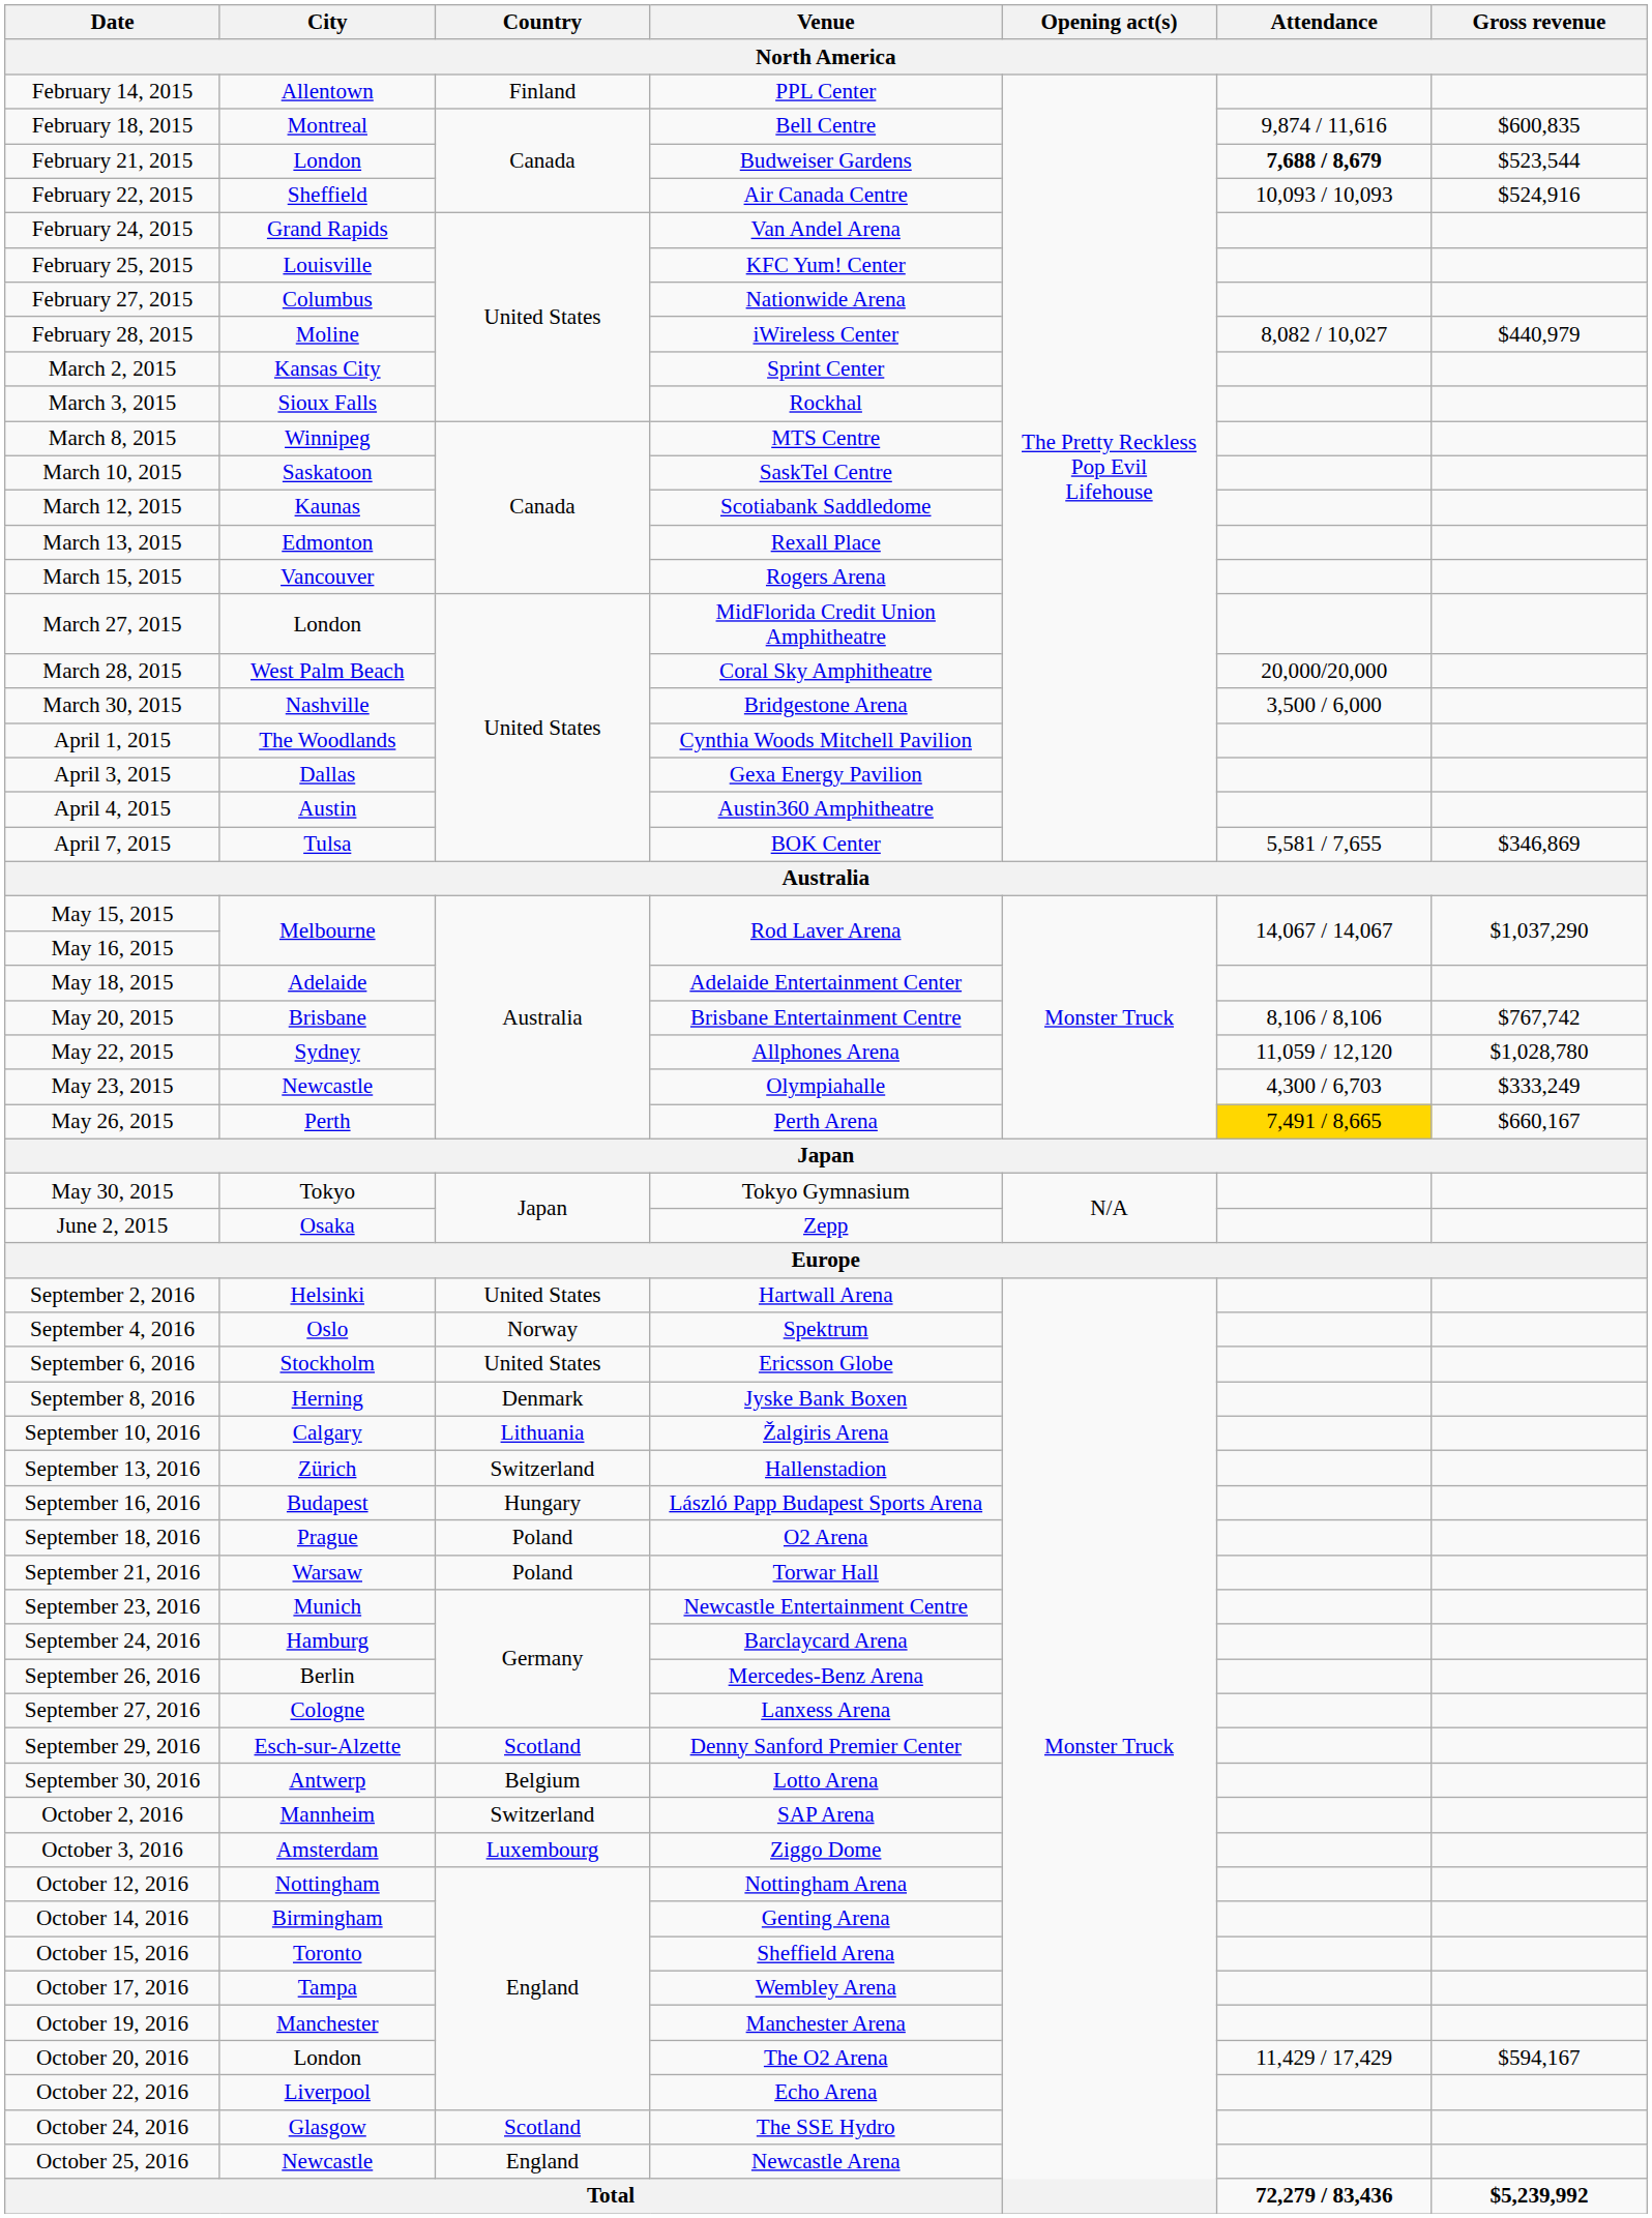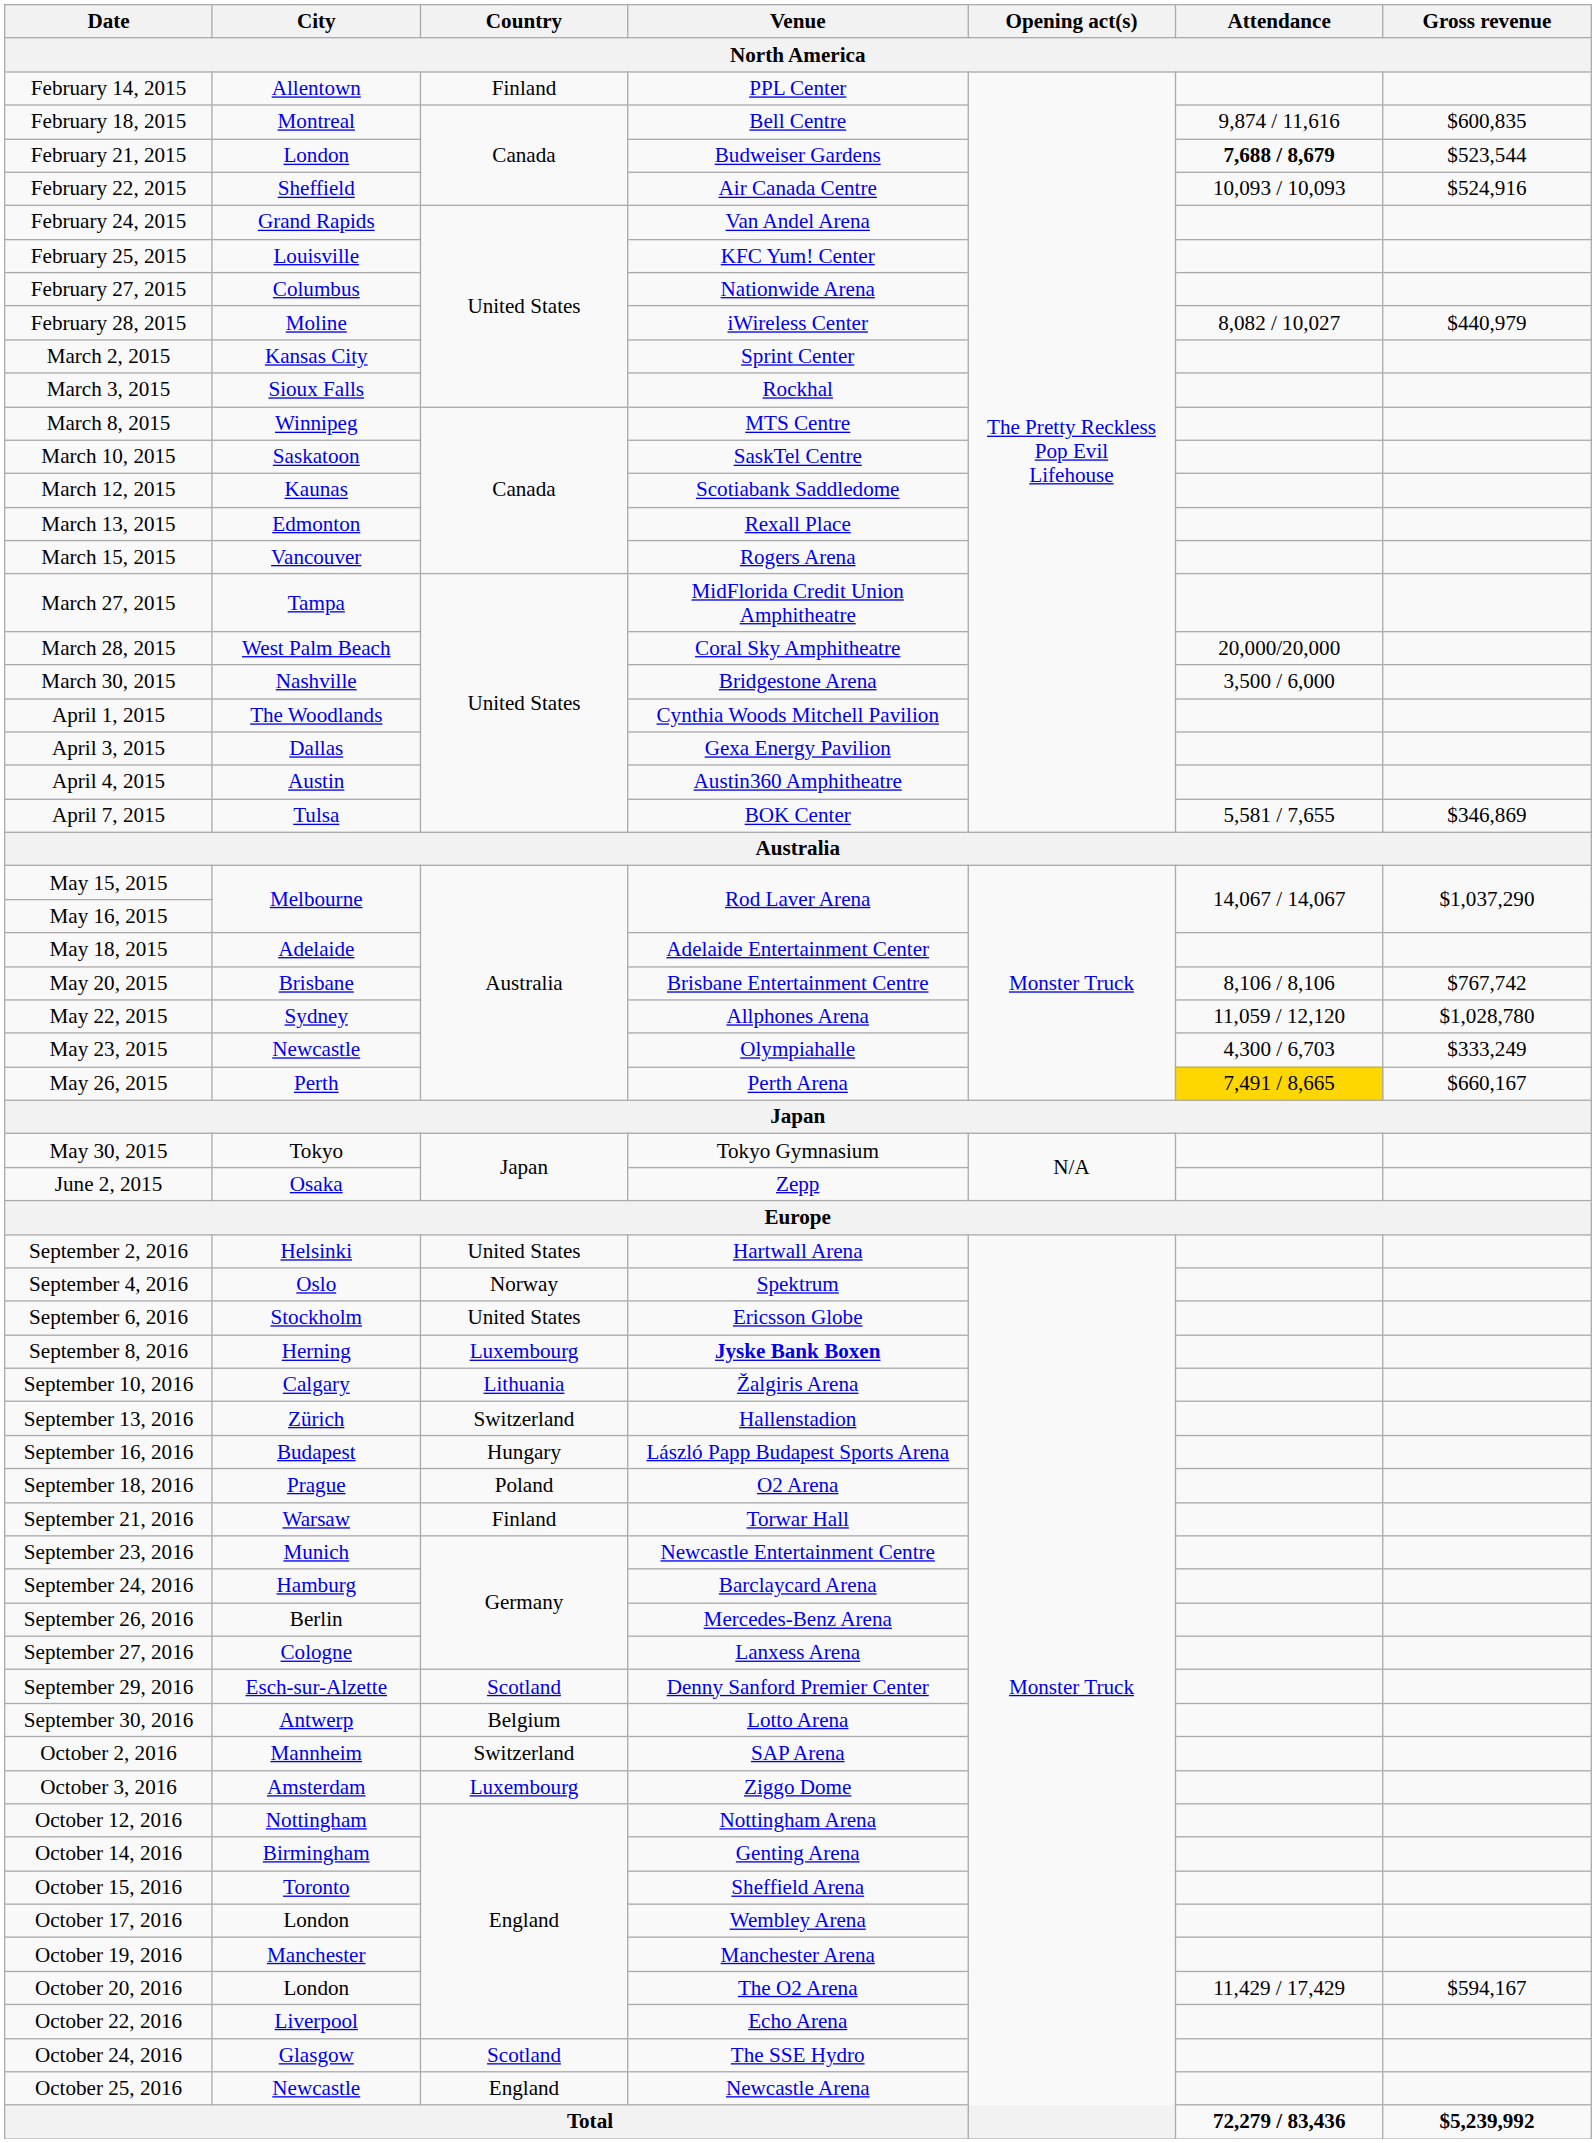 <table class="wikitable" style="text-align:center;">
 <tr>
 <th style="width:150px;">Date</th>
 <th style="width:150px;">City</th>
 <th style="width:150px;">Country</th>
 <th style="width:250px;">Venue</th>
 <th style="width:150px;">Opening act(s)</th>
 <th style="width:150px;">Attendance</th>
 <th style="width:150px;">Gross revenue</th>
 </tr>
 <tr>
 <th colspan="7" style="text-align:center;"><strong>North America</strong></th>
 </tr>
 <tr>
 <td>February 14, 2015</td>
 <td><a href='#'>Allentown</a></td>
 <td>Finland</td>
 <td><a href='#'>PPL Center</a></td>
 <td rowspan="22"><a href='#'>The Pretty Reckless</a> <br> <a href='#'>Pop Evil</a> <br> <a href='#'>Lifehouse</a></td>
 <td></td>
 <td></td>
 </tr>
 <tr>
 <td>February 18, 2015</td>
 <td><a href='#'>Montreal</a></td>
 <td rowspan="3">Canada</td>
 <td><a href='#'>Bell Centre</a></td>
 <td>9,874 / 11,616</td>
 <td>$600,835</td>
 </tr>
 <tr>
 <td>February 21, 2015</td>
 <td><a href='#'>London</a></td>
 <td><a href='#'>Budweiser Gardens</a></td>
 <td><strong>7,688 / 8,679</strong></td>
 <td>$523,544</td>
 </tr>
 <tr>
 <td>February 22, 2015</td>
 <td><a href='#'>Sheffield</a></td>
 <td><a href='#'>Air Canada Centre</a></td>
 <td>10,093 / 10,093</td>
 <td>$524,916</td>
 </tr>
 <tr>
 <td>February 24, 2015</td>
 <td><a href='#'>Grand Rapids</a></td>
 <td rowspan="6">United States</td>
 <td><a href='#'>Van Andel Arena</a></td>
 <td></td>
 <td></td>
 </tr>
 <tr>
 <td>February 25, 2015</td>
 <td><a href='#'>Louisville</a></td>
 <td><a href='#'>KFC Yum! Center</a></td>
 <td></td>
 <td></td>
 </tr>
 <tr>
 <td>February 27, 2015</td>
 <td><a href='#'>Columbus</a></td>
 <td><a href='#'>Nationwide Arena</a></td>
 <td></td>
 <td></td>
 </tr>
 <tr>
 <td>February 28, 2015</td>
 <td><a href='#'>Moline</a></td>
 <td><a href='#'>iWireless Center</a></td>
 <td>8,082 / 10,027</td>
 <td>$440,979</td>
 </tr>
 <tr>
 <td>March 2, 2015</td>
 <td><a href='#'>Kansas City</a></td>
 <td><a href='#'>Sprint Center</a></td>
 <td></td>
 <td></td>
 </tr>
 <tr>
 <td>March 3, 2015</td>
 <td><a href='#'>Sioux Falls</a></td>
 <td><a href='#'>Rockhal</a></td>
 <td></td>
 <td></td>
 </tr>
 <tr>
 <td>March 8, 2015</td>
 <td><a href='#'>Winnipeg</a></td>
 <td rowspan="5">Canada</td>
 <td><a href='#'>MTS Centre</a></td>
 <td></td>
 <td></td>
 </tr>
 <tr>
 <td>March 10, 2015</td>
 <td><a href='#'>Saskatoon</a></td>
 <td><a href='#'>SaskTel Centre</a></td>
 <td></td>
 <td></td>
 </tr>
 <tr>
 <td>March 12, 2015</td>
 <td><a href='#'>Kaunas</a></td>
 <td><a href='#'>Scotiabank Saddledome</a></td>
 <td></td>
 <td></td>
 </tr>
 <tr>
 <td>March 13, 2015</td>
 <td><a href='#'>Edmonton</a></td>
 <td><a href='#'>Rexall Place</a></td>
 <td></td>
 <td></td>
 </tr>
 <tr>
 <td>March 15, 2015</td>
 <td><a href='#'>Vancouver</a></td>
 <td><a href='#'>Rogers Arena</a></td>
 <td></td>
 <td></td>
 </tr>
 <tr>
 <td>March 27, 2015</td>
-<td>London</td>
+<td><a href='#'>Tampa</a></td>
 <td rowspan="7">United States</td>
 <td><a href='#'>MidFlorida Credit Union Amphitheatre</a></td>
 <td></td>
 <td></td>
 </tr>
 <tr>
 <td>March 28, 2015</td>
 <td><a href='#'>West Palm Beach</a></td>
 <td><a href='#'>Coral Sky Amphitheatre</a></td>
 <td>20,000/20,000</td>
 <td></td>
 </tr>
 <tr>
 <td>March 30, 2015</td>
 <td><a href='#'>Nashville</a></td>
 <td><a href='#'>Bridgestone Arena</a></td>
 <td>3,500 / 6,000</td>
 <td></td>
 </tr>
 <tr>
 <td>April 1, 2015</td>
 <td><a href='#'>The Woodlands</a></td>
 <td><a href='#'>Cynthia Woods Mitchell Pavilion</a></td>
 <td></td>
 <td></td>
 </tr>
 <tr>
 <td>April 3, 2015</td>
 <td><a href='#'>Dallas</a></td>
 <td><a href='#'>Gexa Energy Pavilion</a></td>
 <td></td>
 <td></td>
 </tr>
 <tr>
 <td>April 4, 2015</td>
 <td><a href='#'>Austin</a></td>
 <td><a href='#'>Austin360 Amphitheatre</a></td>
 <td></td>
 <td></td>
 </tr>
 <tr>
 <td>April 7, 2015</td>
 <td><a href='#'>Tulsa</a></td>
 <td><a href='#'>BOK Center</a></td>
 <td>5,581 / 7,655</td>
 <td>$346,869</td>
 </tr>
 <tr>
 <th colspan="7" style="text-align:center;"><strong>Australia</strong></th>
 </tr>
 <tr>
 <td>May 15, 2015</td>
 <td rowspan="2"><a href='#'>Melbourne</a></td>
 <td rowspan="7">Australia</td>
 <td rowspan="2"><a href='#'>Rod Laver Arena</a></td>
 <td rowspan="7"><a href='#'>Monster Truck</a></td>
 <td rowspan="2">14,067 / 14,067</td>
 <td rowspan="2">$1,037,290</td>
 </tr>
 <tr>
 <td>May 16, 2015</td>
 </tr>
 <tr>
 <td>May 18, 2015</td>
 <td><a href='#'>Adelaide</a></td>
 <td><a href='#'>Adelaide Entertainment Center</a></td>
 <td></td>
 <td></td>
 </tr>
 <tr>
 <td>May 20, 2015</td>
 <td><a href='#'>Brisbane</a></td>
 <td><a href='#'>Brisbane Entertainment Centre</a></td>
 <td>8,106 / 8,106</td>
 <td>$767,742</td>
 </tr>
 <tr>
 <td>May 22, 2015</td>
 <td><a href='#'>Sydney</a></td>
 <td><a href='#'>Allphones Arena</a></td>
 <td>11,059 / 12,120</td>
 <td>$1,028,780</td>
 </tr>
 <tr>
 <td>May 23, 2015</td>
 <td><a href='#'>Newcastle</a></td>
 <td><a href='#'>Olympiahalle</a></td>
 <td>4,300 / 6,703</td>
 <td>$333,249</td>
 </tr>
 <tr>
 <td>May 26, 2015</td>
 <td><a href='#'>Perth</a></td>
 <td><a href='#'>Perth Arena</a></td>
 <td style="background: gold;">7,491 / 8,665</td>
 <td>$660,167</td>
 </tr>
 <tr>
 <th colspan="7" style="text-align:center;"><strong>Japan</strong></th>
 </tr>
 <tr>
 <td>May 30, 2015</td>
 <td>Tokyo</td>
 <td rowspan="2">Japan</td>
 <td>Tokyo Gymnasium</td>
 <td rowspan="2">N/A</td>
 <td></td>
 <td></td>
 </tr>
 <tr>
 <td>June 2, 2015</td>
 <td><a href='#'>Osaka</a></td>
 <td><a href='#'>Zepp</a></td>
 <td></td>
 <td></td>
 </tr>
 <tr>
 <th colspan="7"><strong>Europe</strong></th>
 </tr>
 <tr>
 <td>September 2, 2016</td>
 <td><a href='#'>Helsinki</a></td>
 <td>United States</td>
 <td><a href='#'>Hartwall Arena</a></td>
 <td rowspan="27"><a href='#'>Monster Truck</a></td>
 <td></td>
 <td></td>
 </tr>
 <tr>
 <td>September 4, 2016</td>
 <td><a href='#'>Oslo</a></td>
 <td>Norway</td>
 <td><a href='#'>Spektrum</a></td>
 <td></td>
 <td></td>
 </tr>
 <tr>
 <td>September 6, 2016</td>
 <td><a href='#'>Stockholm</a></td>
 <td>United States</td>
 <td><a href='#'>Ericsson Globe</a></td>
 <td></td>
 <td></td>
 </tr>
 <tr>
 <td>September 8, 2016</td>
 <td><a href='#'>Herning</a></td>
-<td>Denmark</td>
-<td><a href='#'>Jyske Bank Boxen</a></td>
+<td><a href='#'>Luxembourg</a></td>
+<td><strong><a href='#'>Jyske Bank Boxen</a></strong></td>
 <td></td>
 <td></td>
 </tr>
 <tr>
 <td>September 10, 2016</td>
 <td><a href='#'>Calgary</a></td>
 <td><a href='#'>Lithuania</a></td>
 <td><a href='#'>Žalgiris Arena</a></td>
 <td></td>
 <td></td>
 </tr>
 <tr>
 <td>September 13, 2016</td>
 <td><a href='#'>Zürich</a></td>
 <td>Switzerland</td>
 <td><a href='#'>Hallenstadion</a></td>
 <td></td>
 <td></td>
 </tr>
 <tr>
 <td>September 16, 2016</td>
 <td><a href='#'>Budapest</a></td>
 <td>Hungary</td>
 <td><a href='#'>László Papp Budapest Sports Arena</a></td>
 <td></td>
 <td></td>
 </tr>
 <tr>
 <td>September 18, 2016</td>
 <td><a href='#'>Prague</a></td>
 <td>Poland</td>
 <td><a href='#'>O2 Arena</a></td>
 <td></td>
 <td></td>
 </tr>
 <tr>
 <td>September 21, 2016</td>
 <td><a href='#'>Warsaw</a></td>
-<td>Poland</td>
+<td>Finland</td>
 <td><a href='#'>Torwar Hall</a></td>
 <td></td>
 <td></td>
 </tr>
 <tr>
 <td>September 23, 2016</td>
 <td><a href='#'>Munich</a></td>
 <td rowspan="4">Germany</td>
 <td><a href='#'>Newcastle Entertainment Centre</a></td>
 <td></td>
 <td></td>
 </tr>
 <tr>
 <td>September 24, 2016</td>
 <td><a href='#'>Hamburg</a></td>
 <td><a href='#'>Barclaycard Arena</a></td>
 <td></td>
 <td></td>
 </tr>
 <tr>
 <td>September 26, 2016</td>
 <td>Berlin</td>
 <td><a href='#'>Mercedes-Benz Arena</a></td>
 <td></td>
 <td></td>
 </tr>
 <tr>
 <td>September 27, 2016</td>
 <td><a href='#'>Cologne</a></td>
 <td><a href='#'>Lanxess Arena</a></td>
 <td></td>
 <td></td>
 </tr>
 <tr>
 <td>September 29, 2016</td>
 <td><a href='#'>Esch-sur-Alzette</a></td>
 <td><a href='#'>Scotland</a></td>
 <td><a href='#'>Denny Sanford Premier Center</a></td>
 <td></td>
 <td></td>
 </tr>
 <tr>
 <td>September 30, 2016</td>
 <td><a href='#'>Antwerp</a></td>
 <td>Belgium</td>
 <td><a href='#'>Lotto Arena</a></td>
 <td></td>
 <td></td>
 </tr>
 <tr>
 <td>October 2, 2016</td>
 <td><a href='#'>Mannheim</a></td>
 <td>Switzerland</td>
 <td><a href='#'>SAP Arena</a></td>
 <td></td>
 <td></td>
 </tr>
 <tr>
 <td>October 3, 2016</td>
 <td><a href='#'>Amsterdam</a></td>
 <td><a href='#'>Luxembourg</a></td>
 <td><a href='#'>Ziggo Dome</a></td>
 <td></td>
 <td></td>
 </tr>
 <tr>
 <td>October 12, 2016</td>
 <td><a href='#'>Nottingham</a></td>
 <td rowspan="7">England</td>
 <td><a href='#'>Nottingham Arena</a></td>
 <td></td>
 <td></td>
 </tr>
 <tr>
 <td>October 14, 2016</td>
 <td><a href='#'>Birmingham</a></td>
 <td><a href='#'>Genting Arena</a></td>
 <td></td>
 <td></td>
 </tr>
 <tr>
 <td>October 15, 2016</td>
 <td><a href='#'>Toronto</a></td>
 <td><a href='#'>Sheffield Arena</a></td>
 <td></td>
 <td></td>
 </tr>
 <tr>
 <td>October 17, 2016</td>
-<td><a href='#'>Tampa</a></td>
+<td>London</td>
 <td><a href='#'>Wembley Arena</a></td>
 <td></td>
 <td></td>
 </tr>
 <tr>
 <td>October 19, 2016</td>
 <td><a href='#'>Manchester</a></td>
 <td><a href='#'>Manchester Arena</a></td>
 <td></td>
 <td></td>
 </tr>
 <tr>
 <td>October 20, 2016</td>
 <td>London</td>
 <td><a href='#'>The O2 Arena</a></td>
 <td>11,429 / 17,429</td>
 <td>$594,167</td>
 </tr>
 <tr>
 <td>October 22, 2016</td>
 <td><a href='#'>Liverpool</a></td>
 <td><a href='#'>Echo Arena</a></td>
 <td></td>
 <td></td>
 </tr>
 <tr>
 <td>October 24, 2016</td>
 <td><a href='#'>Glasgow</a></td>
 <td><a href='#'>Scotland</a></td>
 <td><a href='#'>The SSE Hydro</a></td>
 <td></td>
 <td></td>
 </tr>
 <tr>
 <td>October 25, 2016</td>
 <td><a href='#'>Newcastle</a></td>
 <td>England</td>
 <td><a href='#'>Newcastle Arena</a></td>
 <td></td>
 <td></td>
 </tr>
 <tr>
 <th Colspan="5">Total</th>
 <td><strong>72,279 / 83,436</strong></td>
 <td><strong>$5,239,992</strong></td>
 </tr>
 </table>
